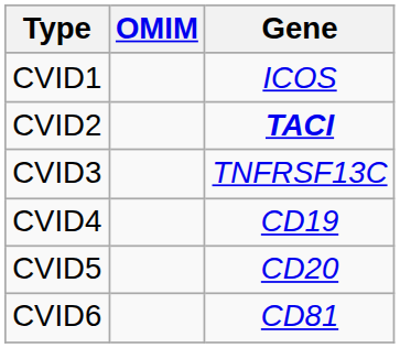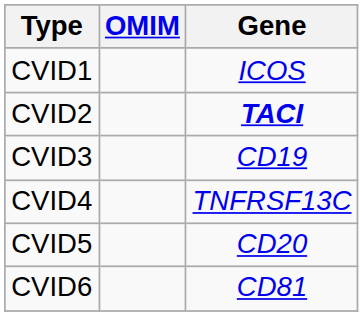 <table class="wikitable" style = "text-align:center">
 <tr>
 <th>Type</th>
 <th><a href='#'>OMIM</a></th>
 <th>Gene</th>
 </tr>
 <tr>
 <td>CVID1</td>
 <td></td>
 <td><em><a href='#'>ICOS</a></em></td>
 </tr>
 <tr>
 <td>CVID2</td>
 <td></td>
 <td><strong><em><a href='#'>TACI</a></em></strong></td>
 </tr>
 <tr>
 <td>CVID3</td>
 <td></td>
-<td><em><a href='#'>TNFRSF13C</a></em></td>
+<td><em><a href='#'>CD19</a></em></td>
 </tr>
 <tr>
 <td>CVID4</td>
 <td></td>
-<td><em><a href='#'>CD19</a></em></td>
+<td><em><a href='#'>TNFRSF13C</a></em></td>
 </tr>
 <tr>
 <td>CVID5</td>
 <td></td>
 <td><em><a href='#'>CD20</a></em></td>
 </tr>
 <tr>
 <td>CVID6</td>
 <td></td>
 <td><em><a href='#'>CD81</a></em></td>
 </tr>
 </table>
